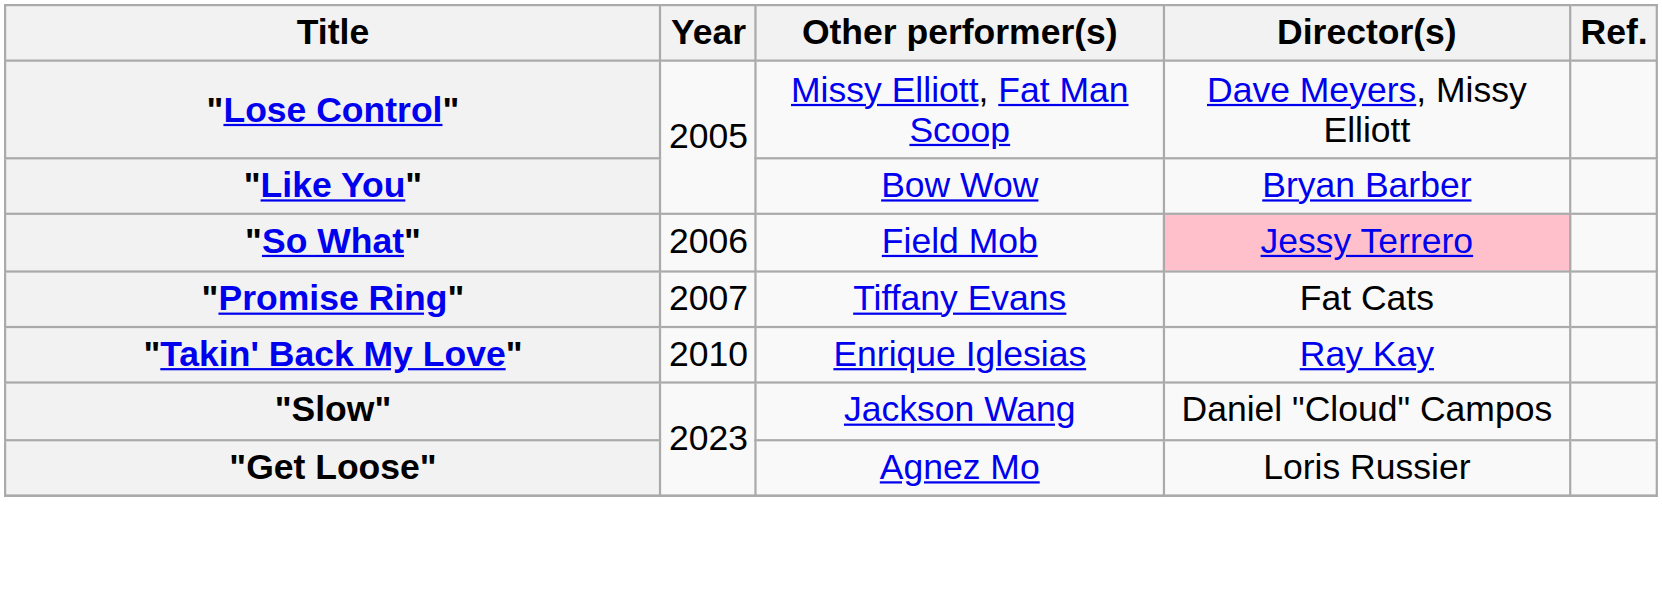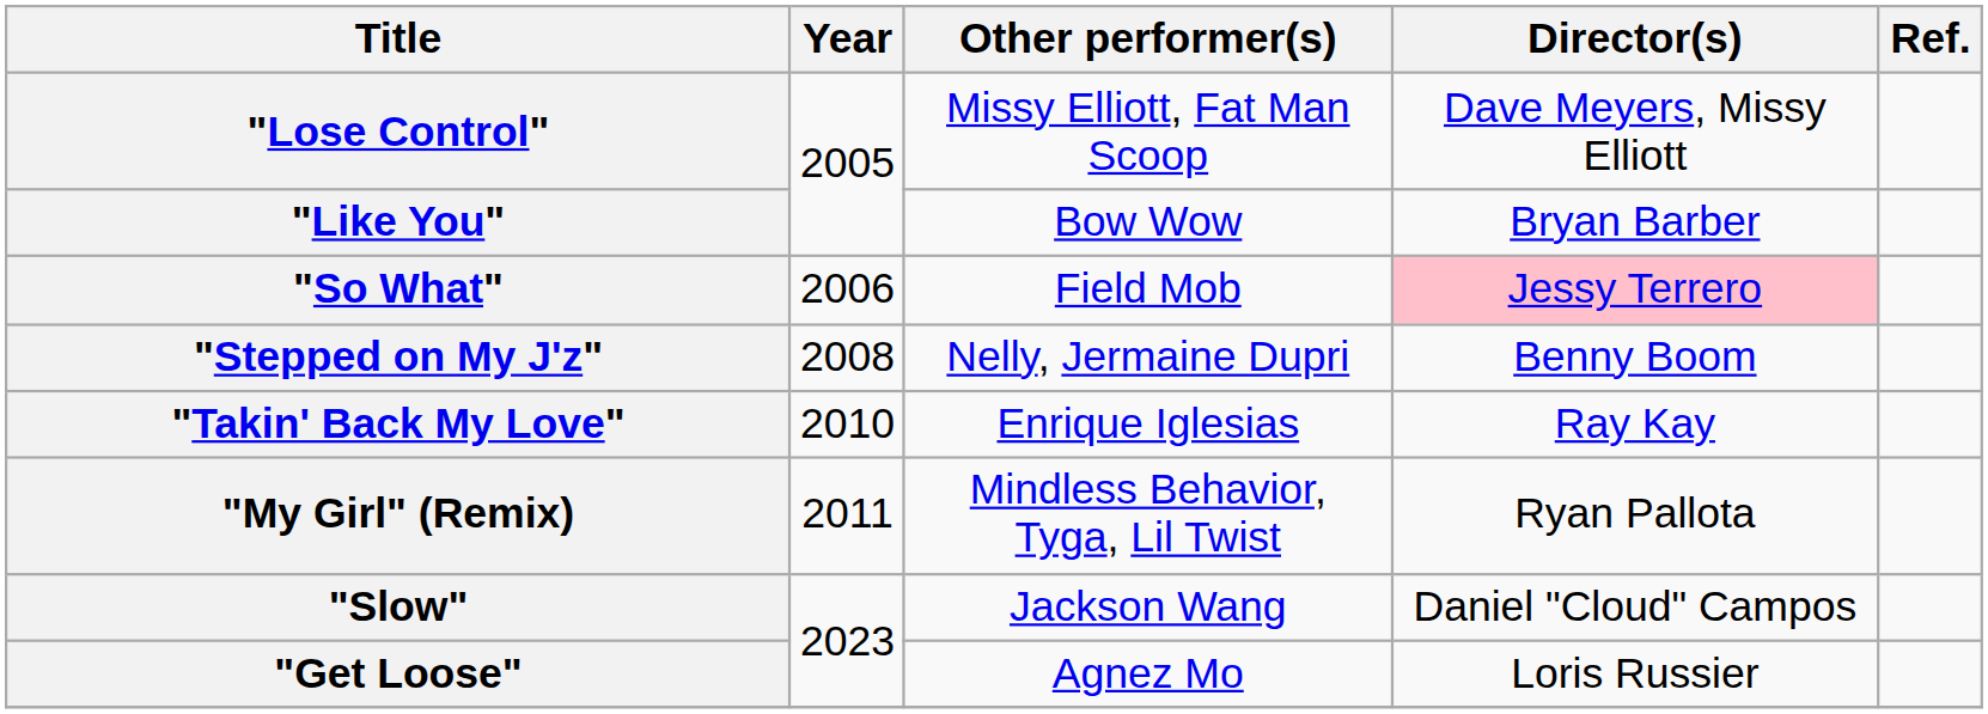 <table class="wikitable plainrowheaders" style="text-align:center;">
 <tr>
 <th scope="col" style="width: 18em;">Title</th>
 <th scope="col" style="width: 2em;">Year</th>
 <th scope="col" style="width: 11em;">Other performer(s)</th>
 <th scope="col" style="width: 11em;">Director(s)</th>
 <th scope="col" style="width: 2em;" class="unsortable">Ref.</th>
 </tr>
 <tr>
 <th scope="row">"<a href='#'>Lose Control</a>"</th>
 <td rowspan="2">2005</td>
 <td><a href='#'>Missy Elliott</a>, <a href='#'>Fat Man Scoop</a></td>
 <td><a href='#'>Dave Meyers</a>, Missy Elliott</td>
 <td></td>
 </tr>
 <tr>
 <th scope="row">"<a href='#'>Like You</a>"</th>
 <td><a href='#'>Bow Wow</a></td>
 <td><a href='#'>Bryan Barber</a></td>
 <td></td>
 </tr>
 <tr>
 <th scope="row">"<a href='#'>So What</a>"</th>
 <td>2006</td>
 <td><a href='#'>Field Mob</a></td>
 <td style="background: pink;"><a href='#'>Jessy Terrero</a></td>
 <td></td>
 </tr>
 <tr>
-<th scope="row">"<a href='#'>Promise Ring</a>"</th>
-<td>2007</td>
-<td><a href='#'>Tiffany Evans</a></td>
-<td>Fat Cats</td>
+<th scope="row">"<a href='#'>Stepped on My J'z</a>"</th>
+<td>2008</td>
+<td><a href='#'>Nelly</a>, <a href='#'>Jermaine Dupri</a></td>
+<td><a href='#'>Benny Boom</a></td>
 <td></td>
 </tr>
 <tr>
 <th scope="row">"<a href='#'>Takin' Back My Love</a>"</th>
 <td>2010</td>
 <td><a href='#'>Enrique Iglesias</a></td>
 <td><a href='#'>Ray Kay</a></td>
+<td></td>
+</tr>
+<tr>
+<th scope="row">"My Girl" (Remix)</th>
+<td>2011</td>
+<td><a href='#'>Mindless Behavior</a>, <a href='#'>Tyga</a>, <a href='#'>Lil Twist</a></td>
+<td>Ryan Pallota</td>
 <td></td>
 </tr>
 <tr>
 <th scope="row">"Slow"</th>
 <td rowspan="2">2023</td>
 <td><a href='#'>Jackson Wang</a></td>
 <td>Daniel "Cloud" Campos</td>
 <td></td>
 </tr>
 <tr>
 <th scope="row">"Get Loose"</th>
 <td><a href='#'>Agnez Mo</a></td>
 <td>Loris Russier</td>
 <td></td>
 </tr>
 <tr>
 </tr>
 </table>
